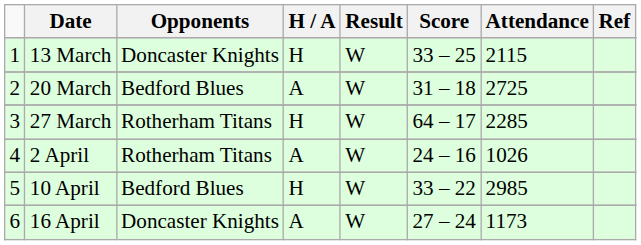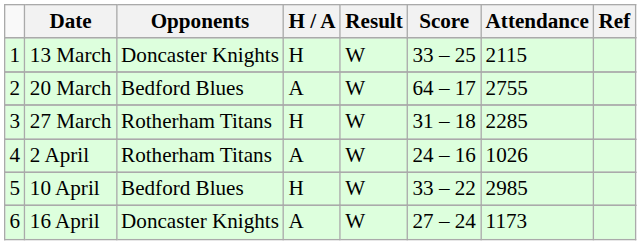 <table class="wikitable" style="text-align:left">
 <tr>
 <td></td>
 <th>Date</th>
 <th>Opponents</th>
 <th>H / A</th>
 <th>Result</th>
 <th>Score</th>
 <th>Attendance</th>
 <th>Ref</th>
 </tr>
 <tr>
 </tr>
 <tr bgcolor="#ddffdd">
 <td>1</td>
 <td>13 March</td>
 <td>Doncaster Knights</td>
 <td>H</td>
 <td>W</td>
 <td>33 – 25</td>
 <td>2115</td>
 <td></td>
 </tr>
 <tr>
 </tr>
 <tr bgcolor="#ddffdd">
 <td>2</td>
 <td>20 March</td>
 <td>Bedford Blues</td>
 <td>A</td>
 <td>W</td>
-<td>31 – 18</td>
-<td>2725</td>
+<td>64 – 17</td>
+<td>2755</td>
 <td></td>
 </tr>
 <tr>
 </tr>
 <tr bgcolor="#ddffdd">
 <td>3</td>
 <td>27 March</td>
 <td>Rotherham Titans</td>
 <td>H</td>
 <td>W</td>
-<td>64 – 17</td>
+<td>31 – 18</td>
 <td>2285</td>
 <td></td>
 </tr>
 <tr>
 </tr>
 <tr bgcolor="#ddffdd">
 <td>4</td>
 <td>2 April</td>
 <td>Rotherham Titans</td>
 <td>A</td>
 <td>W</td>
 <td>24 – 16</td>
 <td>1026</td>
 <td></td>
 </tr>
 <tr>
 </tr>
 <tr bgcolor="#ddffdd">
 <td>5</td>
 <td>10 April</td>
 <td>Bedford Blues</td>
 <td>H</td>
 <td>W</td>
 <td>33 – 22</td>
 <td>2985</td>
 <td></td>
 </tr>
 <tr>
 </tr>
 <tr bgcolor="#ddffdd">
 <td>6</td>
 <td>16 April</td>
 <td>Doncaster Knights</td>
 <td>A</td>
 <td>W</td>
 <td>27 – 24</td>
 <td>1173</td>
 <td></td>
 </tr>
 </table>
